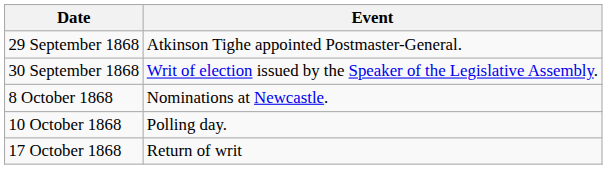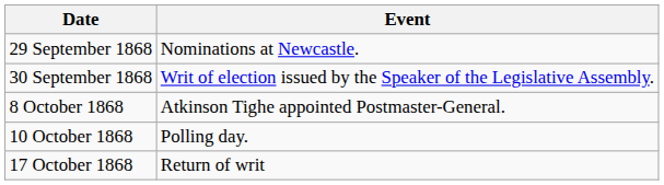 <table class="wikitable">
 <tr>
 <th>Date</th>
 <th>Event</th>
 </tr>
 <tr>
 <td>29 September 1868</td>
-<td>Atkinson Tighe appointed Postmaster-General.</td>
+<td>Nominations at <a href='#'>Newcastle</a>.</td>
 </tr>
 <tr>
 <td>30 September 1868</td>
 <td><a href='#'>Writ of election</a> issued by the <a href='#'>Speaker of the Legislative Assembly</a>.</td>
 </tr>
 <tr>
 <td>8 October 1868</td>
-<td>Nominations at <a href='#'>Newcastle</a>.</td>
+<td>Atkinson Tighe appointed Postmaster-General.</td>
 </tr>
 <tr>
 <td>10 October 1868</td>
 <td>Polling day.</td>
 </tr>
 <tr>
 <td>17 October 1868</td>
 <td>Return of writ</td>
 </tr>
 </table>
